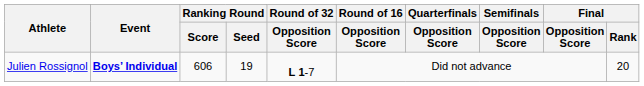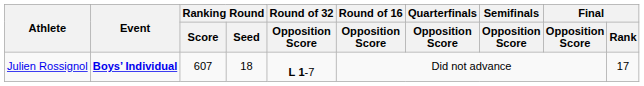 <table class="wikitable" border="1" style="font-size:90%">
 <tr>
 <th rowspan=2>Athlete</th>
 <th rowspan=2>Event</th>
 <th colspan=2>Ranking Round</th>
 <th>Round of 32</th>
 <th>Round of 16</th>
 <th>Quarterfinals</th>
 <th>Semifinals</th>
 <th colspan=2>Final</th>
 </tr>
 <tr>
 <th>Score</th>
 <th>Seed</th>
 <th>Opposition<br>Score</th>
 <th>Opposition<br>Score</th>
 <th>Opposition<br>Score</th>
 <th>Opposition<br>Score</th>
 <th>Opposition<br>Score</th>
 <th>Rank</th>
 </tr>
 <tr>
 <td><a href='#'>Julien Rossignol</a></td>
 <td><strong><a href='#'>Boys’ Individual</a></strong></td>
-<td align=center>606</td>
-<td align=center>19</td>
+<td align=center>607</td>
+<td align=center>18</td>
 <td align=center> <br> <strong>L</strong> <strong>1</strong>-7</td>
 <td colspan=4 align=center>Did not advance</td>
-<td align=center>20</td>
+<td align=center>17</td>
 </tr>
 </table>
